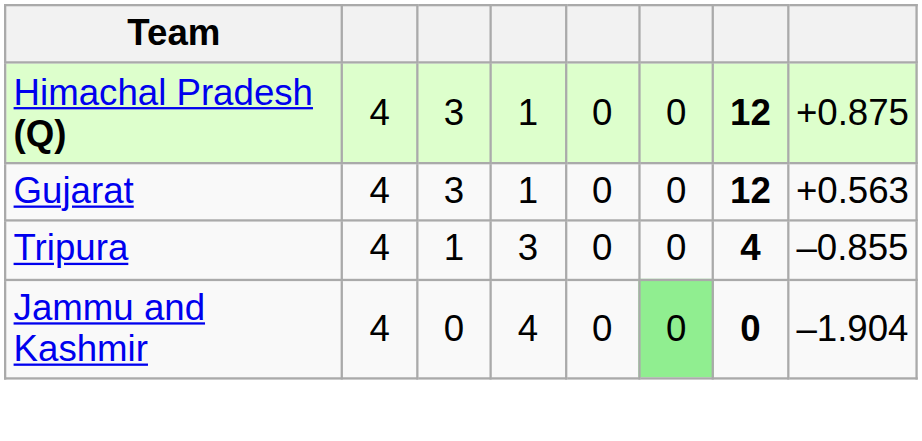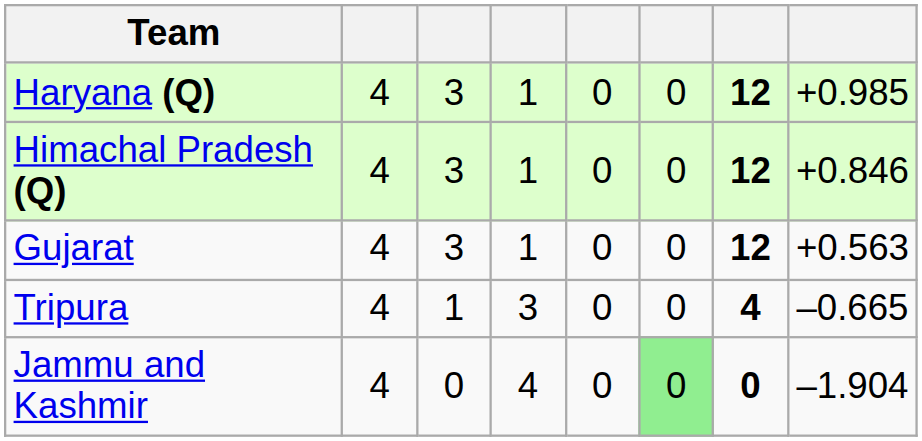 <table class="wikitable" style="text-align:center">
 <tr>
 <th style="width:140px;">Team</th>
 <th style="width:25px;"></th>
 <th style="width:25px;"></th>
 <th style="width:25px;"></th>
 <th style="width:25px;"></th>
 <th style="width:25px;"></th>
 <th style="width:25px;"></th>
 <th style="width:40px;"></th>
 </tr>
 <tr style="background:#dfc;">
+<td style="text-align:left"><a href='#'>Haryana</a> <strong>(Q)</strong></td>
+<td>4</td>
+<td>3</td>
+<td>1</td>
+<td>0</td>
+<td>0</td>
+<td><strong>12</strong></td>
+<td>+0.985</td>
+</tr>
+<tr style="background:#dfc;">
 <td style="text-align:left"><a href='#'>Himachal Pradesh</a> <strong>(Q)</strong></td>
 <td>4</td>
 <td>3</td>
 <td>1</td>
 <td>0</td>
 <td>0</td>
 <td><strong>12</strong></td>
-<td>+0.875</td>
+<td>+0.846</td>
 </tr>
 <tr>
 <td style="text-align:left"><a href='#'>Gujarat</a></td>
 <td>4</td>
 <td>3</td>
 <td>1</td>
 <td>0</td>
 <td>0</td>
 <td><strong>12</strong></td>
 <td>+0.563</td>
 </tr>
 <tr>
 <td style="text-align:left"><a href='#'>Tripura</a></td>
 <td>4</td>
 <td>1</td>
 <td>3</td>
 <td>0</td>
 <td>0</td>
 <td><strong>4</strong></td>
-<td>–0.855</td>
+<td>–0.665</td>
 </tr>
 <tr>
 <td style="text-align:left"><a href='#'>Jammu and Kashmir</a></td>
 <td>4</td>
 <td>0</td>
 <td>4</td>
 <td>0</td>
 <td style="background: lightgreen;">0</td>
 <td><strong>0</strong></td>
 <td>–1.904</td>
 </tr>
 </table>
